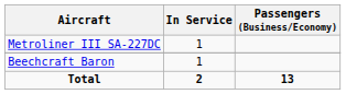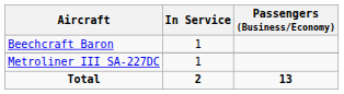 <table class="wikitable" style="margin-left:auto; margin-right:auto;">
 <tr>
 <th>Aircraft</th>
 <th>In Service</th>
 <th>Passengers<br><small>(Business/Economy)</small></th>
 </tr>
 <tr>
-<td><a href='#'>Metroliner III SA-227DC</a></td>
+<td><a href='#'>Beechcraft Baron</a></td>
 <td align=center>1</td>
 <td></td>
 </tr>
 <tr>
 </tr>
 <tr>
-<td><a href='#'>Beechcraft Baron</a></td>
+<td><a href='#'>Metroliner III SA-227DC</a></td>
 <td align=center>1</td>
 <td></td>
 </tr>
 <tr>
 <td align=center><strong>Total</strong></td>
 <td align=center><strong>2</strong></td>
 <td align=center><strong>13</strong></td>
 </tr>
 </table>
